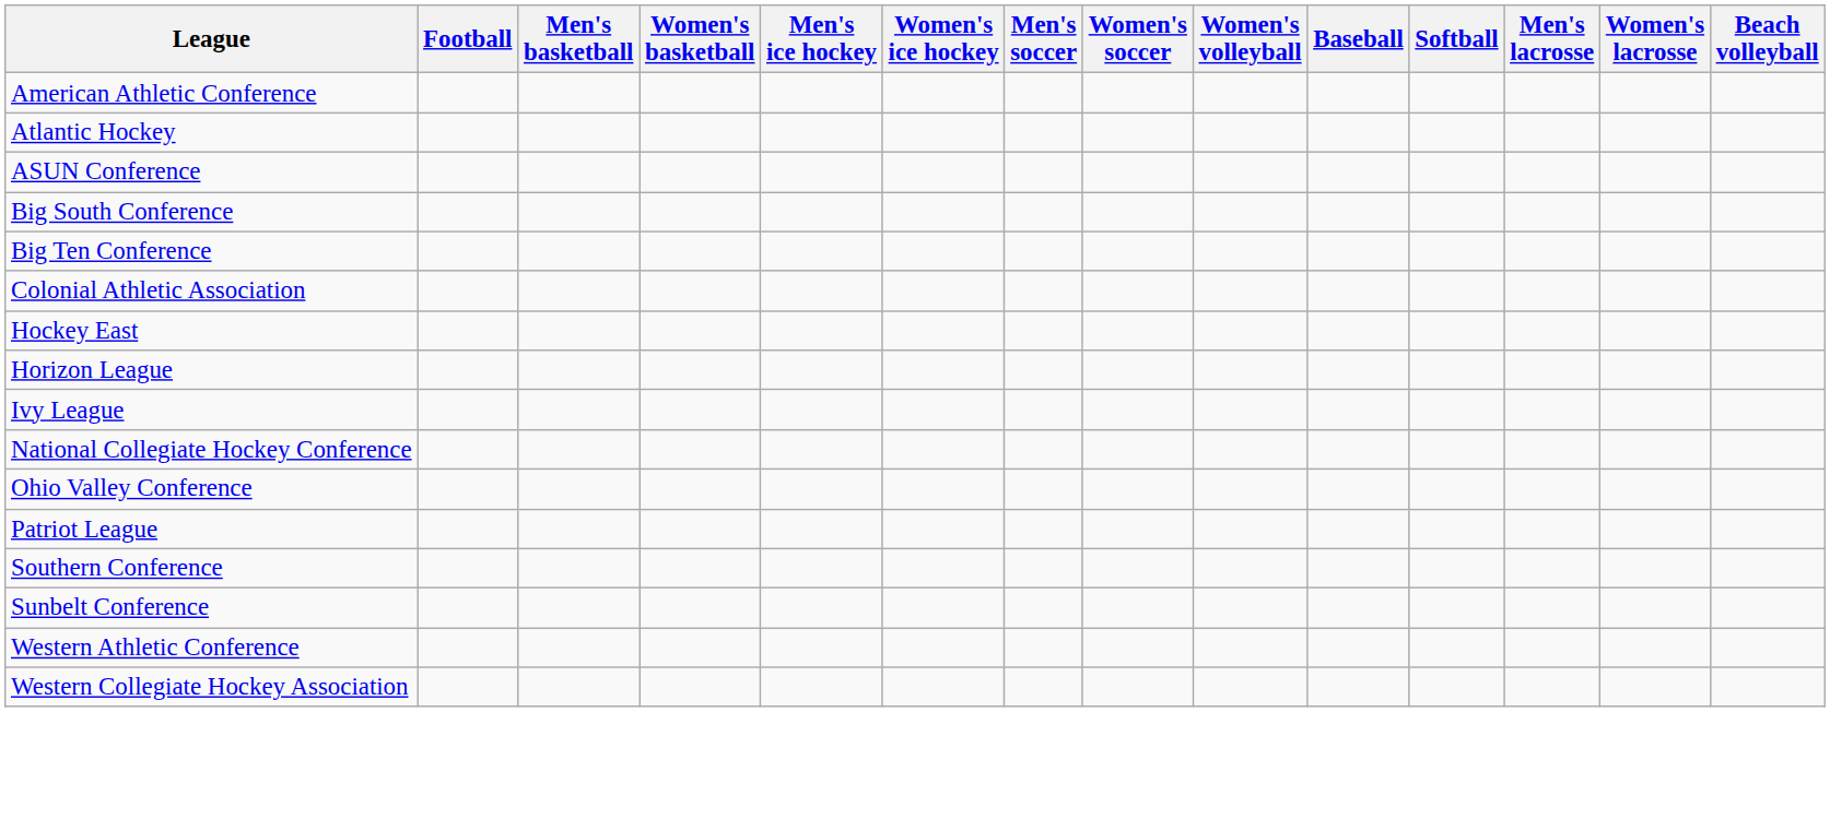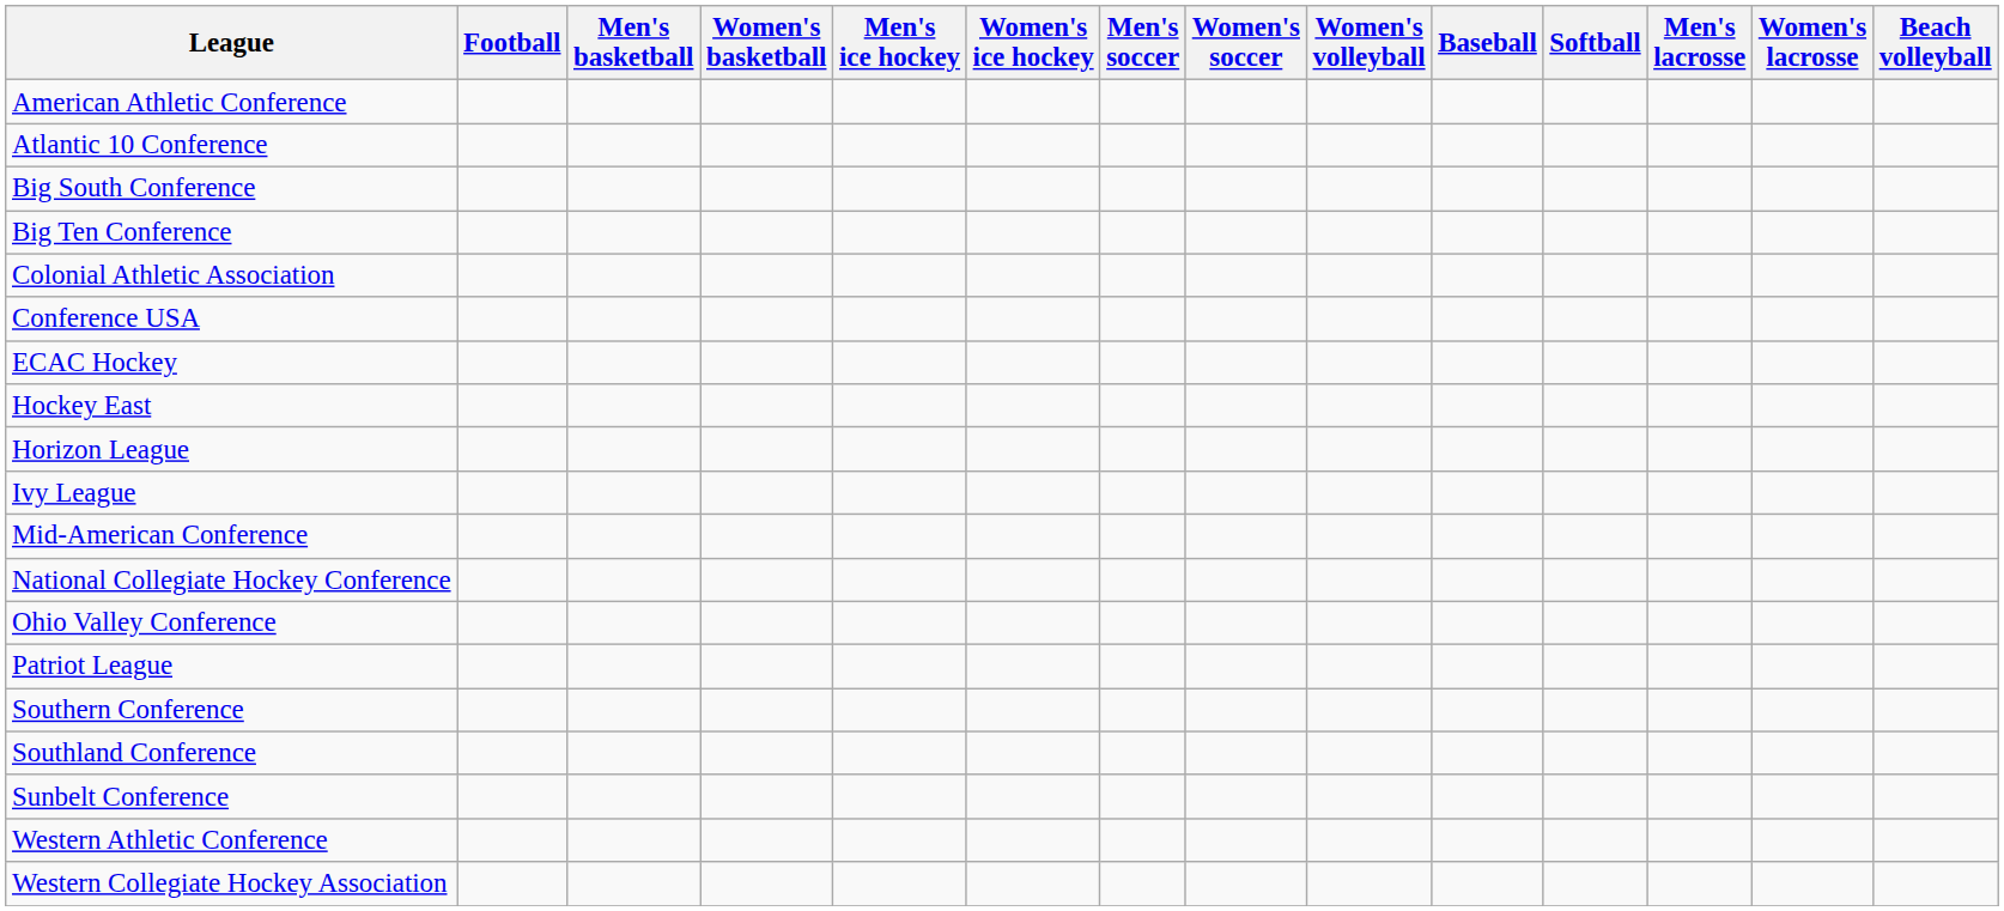 <table class="wikitable">
 <tr>
 <th>League</th>
 <th><a href='#'>Football</a></th>
 <th><a href='#'>Men's<br> basketball</a></th>
 <th><a href='#'>Women's<br> basketball</a></th>
 <th><a href='#'>Men's<br> ice hockey</a></th>
 <th><a href='#'>Women's<br> ice hockey</a></th>
 <th><a href='#'>Men's<br> soccer</a></th>
 <th><a href='#'>Women's<br> soccer</a></th>
 <th><a href='#'>Women's<br> volleyball</a></th>
 <th><a href='#'>Baseball</a></th>
 <th><a href='#'>Softball</a></th>
 <th><a href='#'>Men's <br>lacrosse</a></th>
 <th><a href='#'>Women's<br>lacrosse</a></th>
 <th><a href='#'>Beach<br> volleyball</a></th>
 </tr>
 <tr>
 <td><a href='#'>American Athletic Conference</a></td>
 <td></td>
 <td></td>
 <td></td>
 <td></td>
 <td></td>
 <td></td>
 <td></td>
 <td></td>
 <td></td>
 <td></td>
 <td></td>
 <td></td>
 <td></td>
 </tr>
 <tr>
-<td><a href='#'>Atlantic Hockey</a></td>
-<td></td>
-<td></td>
-<td></td>
-<td></td>
-<td></td>
-<td></td>
-<td></td>
-<td></td>
-<td></td>
-<td></td>
-<td></td>
-<td></td>
-<td></td>
-</tr>
-<tr>
-<td><a href='#'>ASUN Conference</a></td>
+<td><a href='#'>Atlantic 10 Conference</a></td>
 <td></td>
 <td></td>
 <td></td>
 <td></td>
 <td></td>
 <td></td>
 <td></td>
 <td></td>
 <td></td>
 <td></td>
 <td></td>
 <td></td>
 <td></td>
 </tr>
 <tr>
 <td><a href='#'>Big South Conference</a></td>
 <td></td>
 <td></td>
 <td></td>
 <td></td>
 <td></td>
 <td></td>
 <td></td>
 <td></td>
 <td></td>
 <td></td>
 <td></td>
 <td></td>
 <td></td>
 </tr>
 <tr>
 <td><a href='#'>Big Ten Conference</a></td>
 <td></td>
 <td></td>
 <td></td>
 <td></td>
 <td></td>
 <td></td>
 <td></td>
 <td></td>
 <td></td>
 <td></td>
 <td></td>
 <td></td>
 <td></td>
 </tr>
 <tr>
 <td><a href='#'>Colonial Athletic Association</a></td>
 <td></td>
 <td></td>
 <td></td>
 <td></td>
 <td></td>
 <td></td>
 <td></td>
 <td></td>
 <td></td>
 <td></td>
 <td></td>
 <td></td>
 <td></td>
 </tr>
 <tr>
+<td><a href='#'>Conference USA</a></td>
+<td></td>
+<td></td>
+<td></td>
+<td></td>
+<td></td>
+<td></td>
+<td></td>
+<td></td>
+<td></td>
+<td></td>
+<td></td>
+<td></td>
+<td></td>
+</tr>
+<tr>
+<td><a href='#'>ECAC Hockey</a></td>
+<td></td>
+<td></td>
+<td></td>
+<td></td>
+<td></td>
+<td></td>
+<td></td>
+<td></td>
+<td></td>
+<td></td>
+<td></td>
+<td></td>
+<td></td>
+</tr>
+<tr>
 <td><a href='#'>Hockey East</a></td>
 <td></td>
 <td></td>
 <td></td>
 <td></td>
 <td></td>
 <td></td>
 <td></td>
 <td></td>
 <td></td>
 <td></td>
 <td></td>
 <td></td>
 <td></td>
 </tr>
 <tr>
 <td><a href='#'>Horizon League</a></td>
 <td></td>
 <td></td>
 <td></td>
 <td></td>
 <td></td>
 <td></td>
 <td></td>
 <td></td>
 <td></td>
 <td></td>
 <td></td>
 <td></td>
 <td></td>
 </tr>
 <tr>
 <td><a href='#'>Ivy League</a></td>
+<td></td>
+<td></td>
+<td></td>
+<td></td>
+<td></td>
+<td></td>
+<td></td>
+<td></td>
+<td></td>
+<td></td>
+<td></td>
+<td></td>
+<td></td>
+</tr>
+<tr>
+<td><a href='#'>Mid-American Conference</a></td>
 <td></td>
 <td></td>
 <td></td>
 <td></td>
 <td></td>
 <td></td>
 <td></td>
 <td></td>
 <td></td>
 <td></td>
 <td></td>
 <td></td>
 <td></td>
 </tr>
 <tr>
 <td><a href='#'>National Collegiate Hockey Conference</a></td>
 <td></td>
 <td></td>
 <td></td>
 <td></td>
 <td></td>
 <td></td>
 <td></td>
 <td></td>
 <td></td>
 <td></td>
 <td></td>
 <td></td>
 <td></td>
 </tr>
 <tr>
 <td><a href='#'>Ohio Valley Conference</a></td>
 <td></td>
 <td></td>
 <td></td>
 <td></td>
 <td></td>
 <td></td>
 <td></td>
 <td></td>
 <td></td>
 <td></td>
 <td></td>
 <td></td>
 <td></td>
 </tr>
 <tr>
 <td><a href='#'>Patriot League</a></td>
 <td></td>
 <td></td>
 <td></td>
 <td></td>
 <td></td>
 <td></td>
 <td></td>
 <td></td>
 <td></td>
 <td></td>
 <td></td>
 <td></td>
 <td></td>
 </tr>
 <tr>
 <td><a href='#'>Southern Conference</a></td>
 <td></td>
 <td></td>
 <td></td>
 <td></td>
 <td></td>
 <td></td>
 <td></td>
 <td></td>
 <td></td>
 <td></td>
 <td></td>
 <td></td>
 <td></td>
 </tr>
 <tr>
+<td><a href='#'>Southland Conference</a></td>
+<td></td>
+<td></td>
+<td></td>
+<td></td>
+<td></td>
+<td></td>
+<td></td>
+<td></td>
+<td></td>
+<td></td>
+<td></td>
+<td></td>
+<td></td>
+</tr>
+<tr>
 <td><a href='#'>Sunbelt Conference</a></td>
 <td></td>
 <td></td>
 <td></td>
 <td></td>
 <td></td>
 <td></td>
 <td></td>
 <td></td>
 <td></td>
 <td></td>
 <td></td>
 <td></td>
 <td></td>
 </tr>
 <tr>
 <td><a href='#'>Western Athletic Conference</a></td>
 <td></td>
 <td></td>
 <td></td>
 <td></td>
 <td></td>
 <td></td>
 <td></td>
 <td></td>
 <td></td>
 <td></td>
 <td></td>
 <td></td>
 <td></td>
 </tr>
 <tr>
 <td><a href='#'>Western Collegiate Hockey Association</a></td>
 <td></td>
 <td></td>
 <td></td>
 <td></td>
 <td></td>
 <td></td>
 <td></td>
 <td></td>
 <td></td>
 <td></td>
 <td></td>
 <td></td>
 <td></td>
 </tr>
 </table>
